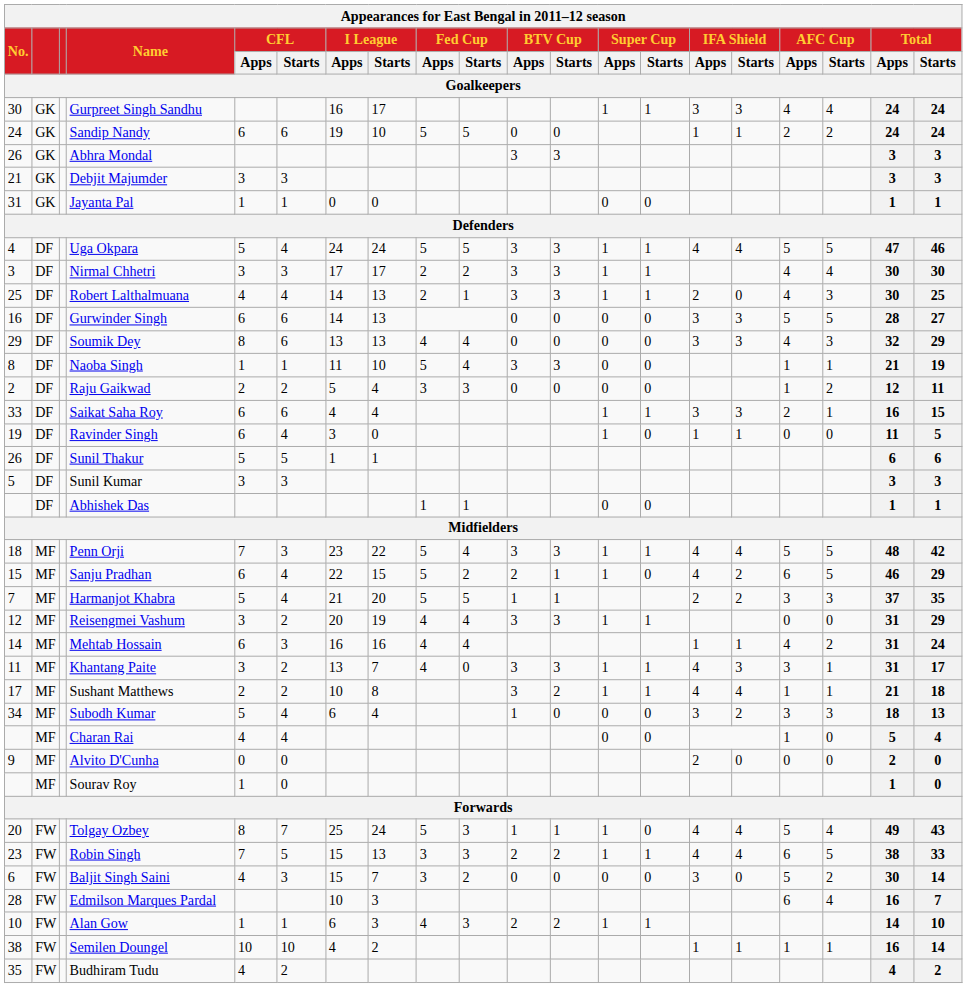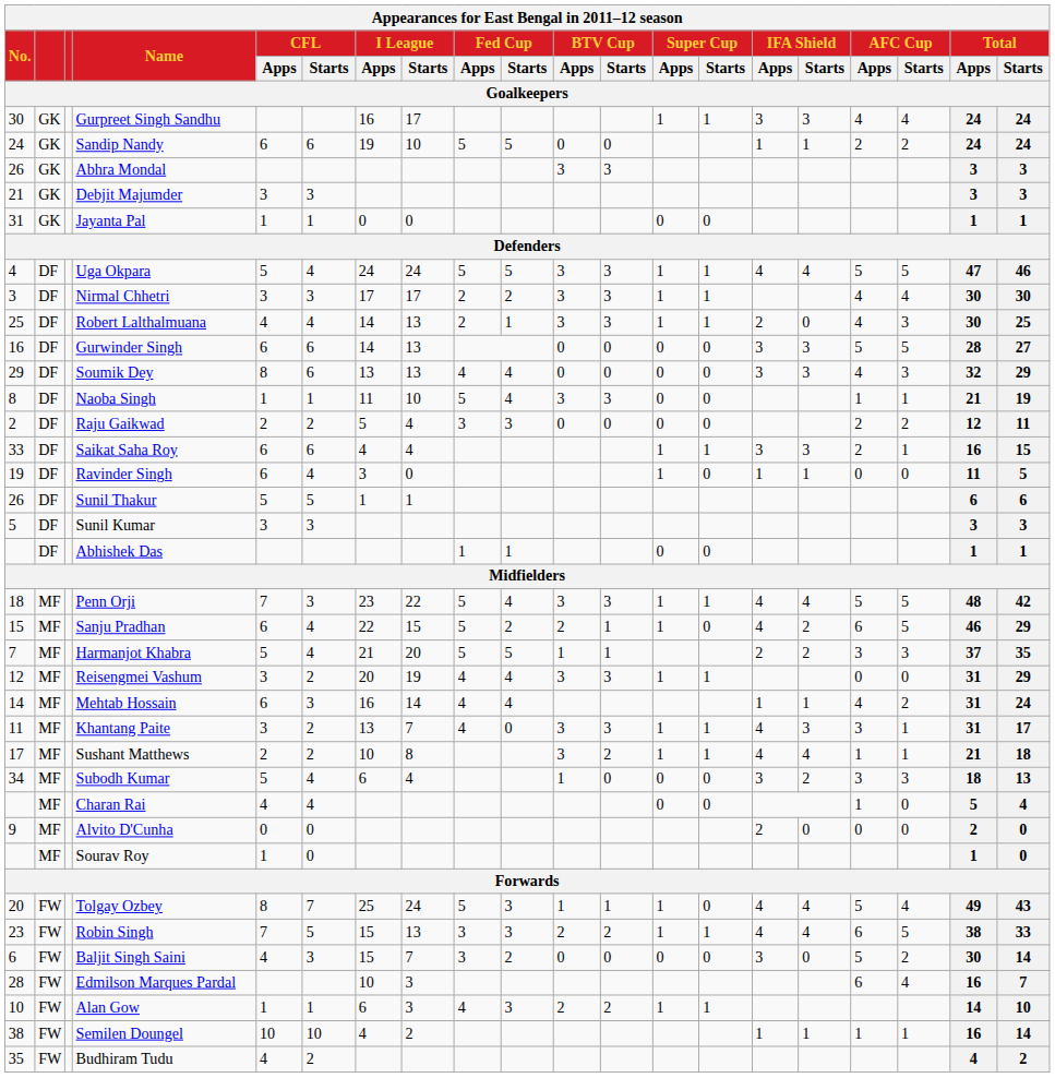 <table class="wikitable" style="text-align:left; font-size:90%">
 <tr>
 <th colspan="20">Appearances for East Bengal in 2011–12 season</th>
 </tr>
 <tr>
 <th rowspan="2" style="background:#d71a23; color:#ffcd31; text-align:center;">No.</th>
 <th rowspan="2" style="background:#d71a23; color:#ffcd31; text-align:center;"></th>
 <th rowspan="2" style="background:#d71a23; color:#ffcd31; text-align:center;"></th>
 <th rowspan="2" style="background:#d71a23; color:#ffcd31; text-align:center; width:165px;">Name</th>
 <th colspan="2" style="background:#d71a23; color:#ffcd31; text-align:center; width:86px;">CFL</th>
 <th colspan="2" style="background:#d71a23; color:#ffcd31; text-align:center; width:86px;">I League</th>
 <th colspan="2" style="background:#d71a23; color:#ffcd31; text-align:center; width:86px;">Fed Cup</th>
 <th colspan="2" style="background:#d71a23; color:#ffcd31; text-align:center; width:86px;">BTV Cup</th>
 <th colspan="2" style="background:#d71a23; color:#ffcd31; text-align:center; width:86px;">Super Cup</th>
 <th colspan="2" style="background:#d71a23; color:#ffcd31; text-align:center; width:86px;">IFA Shield</th>
 <th colspan="2" style="background:#d71a23; color:#ffcd31; text-align:center; width:86px;">AFC Cup</th>
 <th colspan="2" style="background:#d71a23; color:#ffcd31; text-align:center; width:86px;">Total</th>
 </tr>
 <tr>
 <th>Apps</th>
 <th>Starts</th>
 <th>Apps</th>
 <th>Starts</th>
 <th>Apps</th>
 <th>Starts</th>
 <th>Apps</th>
 <th>Starts</th>
 <th>Apps</th>
 <th>Starts</th>
 <th>Apps</th>
 <th>Starts</th>
 <th>Apps</th>
 <th>Starts</th>
 <th>Apps</th>
 <th>Starts</th>
 </tr>
 <tr>
 <th colspan="20">Goalkeepers</th>
 </tr>
 <tr>
 <td>30</td>
 <td>GK</td>
 <td></td>
 <td><a href='#'>Gurpreet Singh Sandhu</a></td>
 <td></td>
 <td></td>
 <td>16</td>
 <td>17</td>
 <td></td>
 <td></td>
 <td></td>
 <td></td>
 <td>1</td>
 <td>1</td>
 <td>3</td>
 <td>3</td>
 <td>4</td>
 <td>4</td>
 <th>24</th>
 <th>24</th>
 </tr>
 <tr>
 <td>24</td>
 <td>GK</td>
 <td></td>
 <td><a href='#'>Sandip Nandy</a></td>
 <td>6</td>
 <td>6</td>
 <td>19</td>
 <td>10</td>
 <td>5</td>
 <td>5</td>
 <td>0</td>
 <td>0</td>
 <td></td>
 <td></td>
 <td>1</td>
 <td>1</td>
 <td>2</td>
 <td>2</td>
 <th>24</th>
 <th>24</th>
 </tr>
 <tr>
 <td>26</td>
 <td>GK</td>
 <td></td>
 <td><a href='#'>Abhra Mondal</a></td>
 <td></td>
 <td></td>
 <td></td>
 <td></td>
 <td></td>
 <td></td>
 <td>3</td>
 <td>3</td>
 <td></td>
 <td></td>
 <td></td>
 <td></td>
 <td></td>
 <td></td>
 <th>3</th>
 <th>3</th>
 </tr>
 <tr>
 <td>21</td>
 <td>GK</td>
 <td></td>
 <td><a href='#'>Debjit Majumder</a></td>
 <td>3</td>
 <td>3</td>
 <td></td>
 <td></td>
 <td></td>
 <td></td>
 <td></td>
 <td></td>
 <td></td>
 <td></td>
 <td></td>
 <td></td>
 <td></td>
 <td></td>
 <th>3</th>
 <th>3</th>
 </tr>
 <tr>
 <td>31</td>
 <td>GK</td>
 <td></td>
 <td><a href='#'>Jayanta Pal</a></td>
 <td>1</td>
 <td>1</td>
 <td>0</td>
 <td>0</td>
 <td></td>
 <td></td>
 <td></td>
 <td></td>
 <td>0</td>
 <td>0</td>
 <td></td>
 <td></td>
 <td></td>
 <td></td>
 <th>1</th>
 <th>1</th>
 </tr>
 <tr>
 <th colspan="20">Defenders</th>
 </tr>
 <tr>
 <td>4</td>
 <td>DF</td>
 <td></td>
 <td><a href='#'>Uga Okpara</a></td>
 <td>5</td>
 <td>4</td>
 <td>24</td>
 <td>24</td>
 <td>5</td>
 <td>5</td>
 <td>3</td>
 <td>3</td>
 <td>1</td>
 <td>1</td>
 <td>4</td>
 <td>4</td>
 <td>5</td>
 <td>5</td>
 <th>47</th>
 <th>46</th>
 </tr>
 <tr>
 <td>3</td>
 <td>DF</td>
 <td></td>
 <td><a href='#'>Nirmal Chhetri</a></td>
 <td>3</td>
 <td>3</td>
 <td>17</td>
 <td>17</td>
 <td>2</td>
 <td>2</td>
 <td>3</td>
 <td>3</td>
 <td>1</td>
 <td>1</td>
 <td></td>
 <td></td>
 <td>4</td>
 <td>4</td>
 <th>30</th>
 <th>30</th>
 </tr>
 <tr>
 <td>25</td>
 <td>DF</td>
 <td></td>
 <td><a href='#'>Robert Lalthalmuana</a></td>
 <td>4</td>
 <td>4</td>
 <td>14</td>
 <td>13</td>
 <td>2</td>
 <td>1</td>
 <td>3</td>
 <td>3</td>
 <td>1</td>
 <td>1</td>
 <td>2</td>
 <td>0</td>
 <td>4</td>
 <td>3</td>
 <th>30</th>
 <th>25</th>
 </tr>
 <tr>
 <td>16</td>
 <td>DF</td>
 <td></td>
 <td><a href='#'>Gurwinder Singh</a></td>
 <td>6</td>
 <td>6</td>
 <td>14</td>
 <td>13</td>
 <td colspan="2"></td>
 <td>0</td>
 <td>0</td>
 <td>0</td>
 <td>0</td>
 <td>3</td>
 <td>3</td>
 <td>5</td>
 <td>5</td>
 <th>28</th>
 <th>27</th>
 </tr>
 <tr>
 <td>29</td>
 <td>DF</td>
 <td></td>
 <td><a href='#'>Soumik Dey</a></td>
 <td>8</td>
 <td>6</td>
 <td>13</td>
 <td>13</td>
 <td>4</td>
 <td>4</td>
 <td>0</td>
 <td>0</td>
 <td>0</td>
 <td>0</td>
 <td>3</td>
 <td>3</td>
 <td>4</td>
 <td>3</td>
 <th>32</th>
 <th>29</th>
 </tr>
 <tr>
 <td>8</td>
 <td>DF</td>
 <td></td>
 <td><a href='#'>Naoba Singh</a></td>
 <td>1</td>
 <td>1</td>
 <td>11</td>
 <td>10</td>
 <td>5</td>
 <td>4</td>
 <td>3</td>
 <td>3</td>
 <td>0</td>
 <td>0</td>
 <td></td>
 <td></td>
 <td>1</td>
 <td>1</td>
 <th>21</th>
 <th>19</th>
 </tr>
 <tr>
 <td>2</td>
 <td>DF</td>
 <td></td>
 <td><a href='#'>Raju Gaikwad</a></td>
 <td>2</td>
 <td>2</td>
 <td>5</td>
 <td>4</td>
 <td>3</td>
 <td>3</td>
 <td>0</td>
 <td>0</td>
 <td>0</td>
 <td>0</td>
 <td></td>
 <td></td>
-<td>1</td>
+<td>2</td>
 <td>2</td>
 <th>12</th>
 <th>11</th>
 </tr>
 <tr>
 <td>33</td>
 <td>DF</td>
 <td></td>
 <td><a href='#'>Saikat Saha Roy</a></td>
 <td>6</td>
 <td>6</td>
 <td>4</td>
 <td>4</td>
 <td></td>
 <td></td>
 <td></td>
 <td></td>
 <td>1</td>
 <td>1</td>
 <td>3</td>
 <td>3</td>
 <td>2</td>
 <td>1</td>
 <th>16</th>
 <th>15</th>
 </tr>
 <tr>
 <td>19</td>
 <td>DF</td>
 <td></td>
 <td><a href='#'>Ravinder Singh</a></td>
 <td>6</td>
 <td>4</td>
 <td>3</td>
 <td>0</td>
 <td></td>
 <td></td>
 <td></td>
 <td></td>
 <td>1</td>
 <td>0</td>
 <td>1</td>
 <td>1</td>
 <td>0</td>
 <td>0</td>
 <th>11</th>
 <th>5</th>
 </tr>
 <tr>
 <td>26</td>
 <td>DF</td>
 <td></td>
 <td><a href='#'>Sunil Thakur</a></td>
 <td>5</td>
 <td>5</td>
 <td>1</td>
 <td>1</td>
 <td></td>
 <td></td>
 <td></td>
 <td></td>
 <td></td>
 <td></td>
 <td></td>
 <td></td>
 <td></td>
 <td></td>
 <th>6</th>
 <th>6</th>
 </tr>
 <tr>
 <td>5</td>
 <td>DF</td>
 <td></td>
 <td>Sunil Kumar</td>
 <td>3</td>
 <td>3</td>
 <td></td>
 <td></td>
 <td></td>
 <td></td>
 <td></td>
 <td></td>
 <td></td>
 <td></td>
 <td></td>
 <td></td>
 <td></td>
 <td></td>
 <th>3</th>
 <th>3</th>
 </tr>
 <tr>
 <td></td>
 <td>DF</td>
 <td></td>
 <td><a href='#'>Abhishek Das</a></td>
 <td></td>
 <td></td>
 <td></td>
 <td></td>
 <td>1</td>
 <td>1</td>
 <td></td>
 <td></td>
 <td>0</td>
 <td>0</td>
 <td></td>
 <td></td>
 <td></td>
 <td></td>
 <th>1</th>
 <th>1</th>
 </tr>
 <tr>
 <th colspan="20">Midfielders</th>
 </tr>
 <tr>
 <td>18</td>
 <td>MF</td>
 <td></td>
 <td><a href='#'>Penn Orji</a></td>
 <td>7</td>
 <td>3</td>
 <td>23</td>
 <td>22</td>
 <td>5</td>
 <td>4</td>
 <td>3</td>
 <td>3</td>
 <td>1</td>
 <td>1</td>
 <td>4</td>
 <td>4</td>
 <td>5</td>
 <td>5</td>
 <th>48</th>
 <th>42</th>
 </tr>
 <tr>
 <td>15</td>
 <td>MF</td>
 <td></td>
 <td><a href='#'>Sanju Pradhan</a></td>
 <td>6</td>
 <td>4</td>
 <td>22</td>
 <td>15</td>
 <td>5</td>
 <td>2</td>
 <td>2</td>
 <td>1</td>
 <td>1</td>
 <td>0</td>
 <td>4</td>
 <td>2</td>
 <td>6</td>
 <td>5</td>
 <th>46</th>
 <th>29</th>
 </tr>
 <tr>
 <td>7</td>
 <td>MF</td>
 <td></td>
 <td><a href='#'>Harmanjot Khabra</a></td>
 <td>5</td>
 <td>4</td>
 <td>21</td>
 <td>20</td>
 <td>5</td>
 <td>5</td>
 <td>1</td>
 <td>1</td>
 <td></td>
 <td></td>
 <td>2</td>
 <td>2</td>
 <td>3</td>
 <td>3</td>
 <th>37</th>
 <th>35</th>
 </tr>
 <tr>
 <td>12</td>
 <td>MF</td>
 <td></td>
 <td><a href='#'>Reisengmei Vashum</a></td>
 <td>3</td>
 <td>2</td>
 <td>20</td>
 <td>19</td>
 <td>4</td>
 <td>4</td>
 <td>3</td>
 <td>3</td>
 <td>1</td>
 <td>1</td>
 <td></td>
 <td></td>
 <td>0</td>
 <td>0</td>
 <th>31</th>
 <th>29</th>
 </tr>
 <tr>
 <td>14</td>
 <td>MF</td>
 <td></td>
 <td><a href='#'>Mehtab Hossain</a></td>
 <td>6</td>
 <td>3</td>
 <td>16</td>
-<td>16</td>
+<td>14</td>
 <td>4</td>
 <td>4</td>
 <td></td>
 <td></td>
 <td></td>
 <td></td>
 <td>1</td>
 <td>1</td>
 <td>4</td>
 <td>2</td>
 <th>31</th>
 <th>24</th>
 </tr>
 <tr>
 <td>11</td>
 <td>MF</td>
 <td></td>
 <td><a href='#'>Khantang Paite</a></td>
 <td>3</td>
 <td>2</td>
 <td>13</td>
 <td>7</td>
 <td>4</td>
 <td>0</td>
 <td>3</td>
 <td>3</td>
 <td>1</td>
 <td>1</td>
 <td>4</td>
 <td>3</td>
 <td>3</td>
 <td>1</td>
 <th>31</th>
 <th>17</th>
 </tr>
 <tr>
 <td>17</td>
 <td>MF</td>
 <td></td>
 <td>Sushant Matthews</td>
 <td>2</td>
 <td>2</td>
 <td>10</td>
 <td>8</td>
 <td></td>
 <td></td>
 <td>3</td>
 <td>2</td>
 <td>1</td>
 <td>1</td>
 <td>4</td>
 <td>4</td>
 <td>1</td>
 <td>1</td>
 <th>21</th>
 <th>18</th>
 </tr>
 <tr>
 <td>34</td>
 <td>MF</td>
 <td></td>
 <td><a href='#'>Subodh Kumar</a></td>
 <td>5</td>
 <td>4</td>
 <td>6</td>
 <td>4</td>
 <td></td>
 <td></td>
 <td>1</td>
 <td>0</td>
 <td>0</td>
 <td>0</td>
 <td>3</td>
 <td>2</td>
 <td>3</td>
 <td>3</td>
 <th>18</th>
 <th>13</th>
 </tr>
 <tr>
 <td></td>
 <td>MF</td>
 <td></td>
 <td><a href='#'>Charan Rai</a></td>
 <td>4</td>
 <td>4</td>
 <td></td>
 <td></td>
 <td></td>
 <td></td>
 <td></td>
 <td></td>
 <td>0</td>
 <td>0</td>
 <td colspan="2"></td>
 <td>1</td>
 <td>0</td>
 <th>5</th>
 <th>4</th>
 </tr>
 <tr>
 <td>9</td>
 <td>MF</td>
 <td></td>
 <td><a href='#'>Alvito D'Cunha</a></td>
 <td>0</td>
 <td>0</td>
 <td></td>
 <td></td>
 <td></td>
 <td></td>
 <td></td>
 <td></td>
 <td></td>
 <td></td>
 <td>2</td>
 <td>0</td>
 <td>0</td>
 <td>0</td>
 <th>2</th>
 <th>0</th>
 </tr>
 <tr>
 <td></td>
 <td>MF</td>
 <td></td>
 <td>Sourav Roy</td>
 <td>1</td>
 <td>0</td>
 <td></td>
 <td></td>
 <td></td>
 <td></td>
 <td></td>
 <td></td>
 <td></td>
 <td></td>
 <td></td>
 <td></td>
 <td></td>
 <td></td>
 <th>1</th>
 <th>0</th>
 </tr>
 <tr>
 <th colspan="20">Forwards</th>
 </tr>
 <tr>
 <td>20</td>
 <td>FW</td>
 <td></td>
 <td><a href='#'>Tolgay Ozbey</a></td>
 <td>8</td>
 <td>7</td>
 <td>25</td>
 <td>24</td>
 <td>5</td>
 <td>3</td>
 <td>1</td>
 <td>1</td>
 <td>1</td>
 <td>0</td>
 <td>4</td>
 <td>4</td>
 <td>5</td>
 <td>4</td>
 <th>49</th>
 <th>43</th>
 </tr>
 <tr>
 <td>23</td>
 <td>FW</td>
 <td></td>
 <td><a href='#'>Robin Singh</a></td>
 <td>7</td>
 <td>5</td>
 <td>15</td>
 <td>13</td>
 <td>3</td>
 <td>3</td>
 <td>2</td>
 <td>2</td>
 <td>1</td>
 <td>1</td>
 <td>4</td>
 <td>4</td>
 <td>6</td>
 <td>5</td>
 <th>38</th>
 <th>33</th>
 </tr>
 <tr>
 <td>6</td>
 <td>FW</td>
 <td></td>
 <td><a href='#'>Baljit Singh Saini</a></td>
 <td>4</td>
 <td>3</td>
 <td>15</td>
 <td>7</td>
 <td>3</td>
 <td>2</td>
 <td>0</td>
 <td>0</td>
 <td>0</td>
 <td>0</td>
 <td>3</td>
 <td>0</td>
 <td>5</td>
 <td>2</td>
 <th>30</th>
 <th>14</th>
 </tr>
 <tr>
 <td>28</td>
 <td>FW</td>
 <td></td>
 <td><a href='#'>Edmilson Marques Pardal</a></td>
 <td></td>
 <td></td>
 <td>10</td>
 <td>3</td>
 <td></td>
 <td></td>
 <td></td>
 <td></td>
 <td></td>
 <td></td>
 <td></td>
 <td></td>
 <td>6</td>
 <td>4</td>
 <th>16</th>
 <th>7</th>
 </tr>
 <tr>
 <td>10</td>
 <td>FW</td>
 <td></td>
 <td><a href='#'>Alan Gow</a></td>
 <td>1</td>
 <td>1</td>
 <td>6</td>
 <td>3</td>
 <td>4</td>
 <td>3</td>
 <td>2</td>
 <td>2</td>
 <td>1</td>
 <td>1</td>
 <td></td>
 <td></td>
 <td></td>
 <td></td>
 <th>14</th>
 <th>10</th>
 </tr>
 <tr>
 <td>38</td>
 <td>FW</td>
 <td></td>
 <td><a href='#'>Semilen Doungel</a></td>
 <td>10</td>
 <td>10</td>
 <td>4</td>
 <td>2</td>
 <td></td>
 <td></td>
 <td></td>
 <td></td>
 <td></td>
 <td></td>
 <td>1</td>
 <td>1</td>
 <td>1</td>
 <td>1</td>
 <th>16</th>
 <th>14</th>
 </tr>
 <tr>
 <td>35</td>
 <td>FW</td>
 <td></td>
 <td>Budhiram Tudu</td>
 <td>4</td>
 <td>2</td>
 <td></td>
 <td></td>
 <td></td>
 <td></td>
 <td></td>
 <td></td>
 <td></td>
 <td></td>
 <td></td>
 <td></td>
 <td></td>
 <td></td>
 <th>4</th>
 <th>2</th>
 </tr>
 </table>
